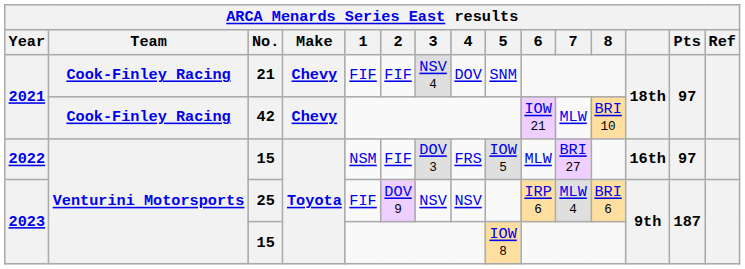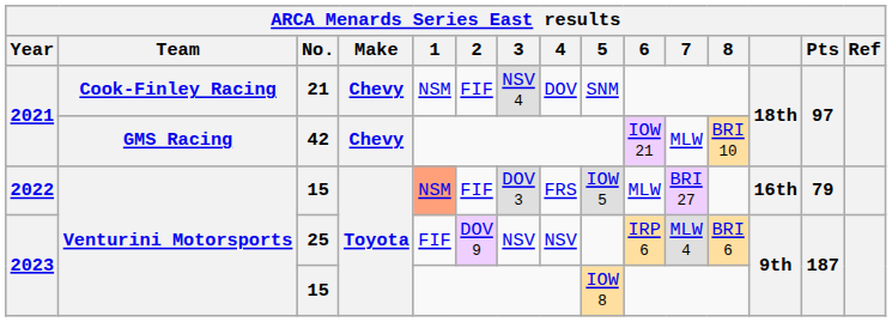 <table class="wikitable" style="text-align:center; font-size:75%">
 <tr>
 <th colspan=15><a href='#'>ARCA Menards Series East</a> results</th>
 </tr>
 <tr>
 <th>Year</th>
 <th>Team</th>
 <th>No.</th>
 <th>Make</th>
 <th>1</th>
 <th>2</th>
 <th>3</th>
 <th>4</th>
 <th>5</th>
 <th>6</th>
 <th>7</th>
 <th>8</th>
 <th></th>
 <th>Pts</th>
 <th>Ref</th>
 </tr>
 <tr>
 <th rowspan=2><a href='#'>2021</a></th>
 <th><a href='#'>Cook-Finley Racing</a></th>
 <th>21</th>
 <th><a href='#'>Chevy</a></th>
-<td><a href='#'>FIF</a></td>
+<td><a href='#'>NSM</a></td>
 <td><a href='#'>FIF</a></td>
 <td style="background:#DFDFDF;"><a href='#'>NSV</a><br><small>4</small></td>
 <td><a href='#'>DOV</a></td>
 <td><a href='#'>SNM</a></td>
 <td colspan=3></td>
 <th rowspan=2>18th</th>
 <th rowspan=2>97</th>
 <th rowspan=2></th>
 </tr>
 <tr>
-<th><a href='#'>Cook-Finley Racing</a></th>
+<th><a href='#'>GMS Racing</a></th>
 <th>42</th>
 <th><a href='#'>Chevy</a></th>
 <td colspan=5></td>
 <td style="background:#EFCFFF;"><a href='#'>IOW</a><br><small>21</small></td>
 <td><a href='#'>MLW</a></td>
 <td style="background:#FFDF9F;"><a href='#'>BRI</a><br><small>10</small></td>
 </tr>
 <tr>
 <th><a href='#'>2022</a></th>
 <th rowspan=3><a href='#'>Venturini Motorsports</a></th>
 <th>15</th>
 <th rowspan=3><a href='#'>Toyota</a></th>
-<td><a href='#'>NSM</a></td>
+<td style="background: lightsalmon;"><a href='#'>NSM</a></td>
 <td><a href='#'>FIF</a></td>
 <td style="background:#DFDFDF;"><a href='#'>DOV</a><br><small>3</small></td>
 <td><a href='#'>FRS</a></td>
 <td style="background:#DFDFDF;"><a href='#'>IOW</a><br><small>5</small></td>
 <td><a href='#'>MLW</a></td>
 <td style="background:#EFCFFF;"><a href='#'>BRI</a><br><small>27</small></td>
 <td></td>
 <th>16th</th>
-<th>97</th>
+<th>79</th>
 <th></th>
 </tr>
 <tr>
 <th rowspan=2><a href='#'>2023</a></th>
 <th>25</th>
 <td><a href='#'>FIF</a></td>
 <td style="background:#EFCFFF;"><a href='#'>DOV</a><br><small>9</small></td>
 <td><a href='#'>NSV</a></td>
 <td><a href='#'>NSV</a></td>
 <td></td>
 <td style="background:#FFDF9F;"><a href='#'>IRP</a><br><small>6</small></td>
 <td style="background:#DFDFDF;"><a href='#'>MLW</a><br><small>4</small></td>
 <td style="background:#FFDF9F;"><a href='#'>BRI</a><br><small>6</small></td>
 <th rowspan=2>9th</th>
 <th rowspan=2>187</th>
 <th rowspan=2></th>
 </tr>
 <tr>
 <th>15</th>
 <td colspan=4></td>
 <td style="background:#FFDF9F;"><a href='#'>IOW</a><br><small>8</small></td>
 <td colspan=3></td>
 </tr>
 </table>
